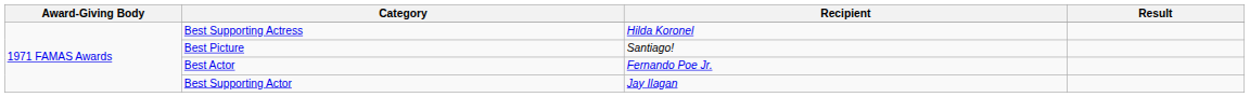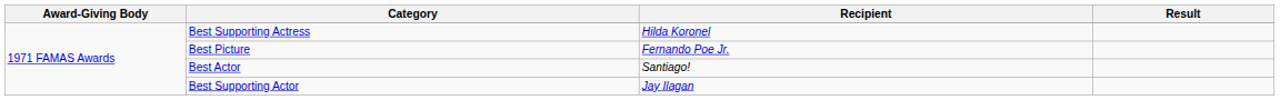 <table | width="90%" class="wikitable sortable">
 <tr>
 <th width="10%">Award-Giving Body</th>
 <th width="25%">Category</th>
 <th width="25%">Recipient</th>
 <th width="10%">Result</th>
 </tr>
 <tr>
 <td rowspan=5><a href='#'>1971 FAMAS Awards</a></td>
 </tr>
 <tr>
 <td><a href='#'>Best Supporting Actress</a></td>
 <td><em><a href='#'>Hilda Koronel</a></em></td>
 <td></td>
 </tr>
 <tr>
 <td><a href='#'>Best Picture</a></td>
-<td><em>Santiago!</em></td>
+<td><em><a href='#'>Fernando Poe Jr.</a></em></td>
 <td></td>
 </tr>
 <tr>
 <td><a href='#'>Best Actor</a></td>
-<td><em><a href='#'>Fernando Poe Jr.</a></em></td>
+<td><em>Santiago!</em></td>
 <td></td>
 </tr>
 <tr>
 <td><a href='#'>Best Supporting Actor</a></td>
 <td><em><a href='#'>Jay Ilagan</a></em></td>
 <td></td>
 </tr>
 </table>
